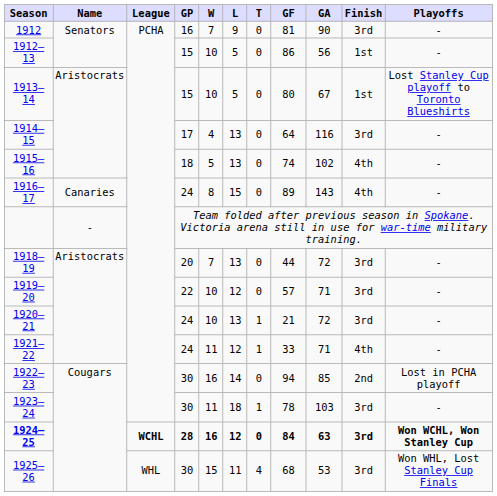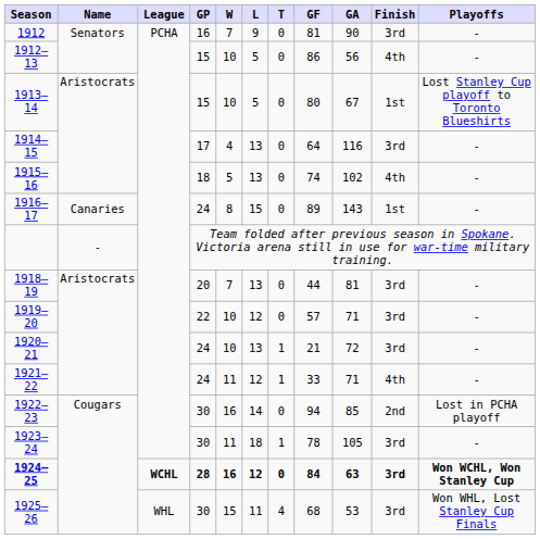 <table class="wikitable">
 <tr>
 <th style="background:#ddf; width:10%;">Season</th>
 <th style="background:#ddf; width:15%;">Name</th>
 <th style="background:#ddf; width:10%;">League</th>
 <th style="background:#ddf; width:5%;">GP</th>
 <th style="background:#ddf; width:5%;">W</th>
 <th style="background:#ddf; width:5%;">L</th>
 <th style="background:#ddf; width:5%;">T</th>
 <th style="background:#ddf; width:7.5%;">GF</th>
 <th style="background:#ddf; width:7.5%;">GA</th>
 <th style="background:#ddf; width:7.5%;">Finish</th>
 <th style="background:#ddf; width:22.5%;">Playoffs</th>
 </tr>
 <tr style="text-align:center;">
 <td><a href='#'>1912</a></td>
 <td style="vertical-align:top;" rowspan="2">Senators</td>
 <td style="vertical-align:top;" rowspan="13">PCHA</td>
 <td>16</td>
 <td>7</td>
 <td>9</td>
 <td>0</td>
 <td>81</td>
 <td>90</td>
 <td>3rd</td>
 <td>-</td>
 </tr>
 <tr style="text-align:center;">
 <td><a href='#'>1912–13</a></td>
 <td>15</td>
 <td>10</td>
 <td>5</td>
 <td>0</td>
 <td>86</td>
 <td>56</td>
-<td>1st</td>
+<td>4th</td>
 <td>-</td>
 </tr>
 <tr style="text-align:center;">
 <td><a href='#'>1913–14</a></td>
 <td style="vertical-align:top;" rowspan="3">Aristocrats</td>
 <td>15</td>
 <td>10</td>
 <td>5</td>
 <td>0</td>
 <td>80</td>
 <td>67</td>
 <td>1st</td>
 <td>Lost <a href='#'>Stanley Cup playoff</a> to <a href='#'>Toronto Blueshirts</a></td>
 </tr>
 <tr style="text-align:center;">
 <td><a href='#'>1914–15</a></td>
 <td>17</td>
 <td>4</td>
 <td>13</td>
 <td>0</td>
 <td>64</td>
 <td>116</td>
 <td>3rd</td>
 <td>-</td>
 </tr>
 <tr style="text-align:center;">
 <td><a href='#'>1915–16</a></td>
 <td>18</td>
 <td>5</td>
 <td>13</td>
 <td>0</td>
 <td>74</td>
 <td>102</td>
 <td>4th</td>
 <td>-</td>
 </tr>
 <tr style="text-align:center;">
 <td><a href='#'>1916–17</a></td>
 <td>Canaries</td>
 <td>24</td>
 <td>8</td>
 <td>15</td>
 <td>0</td>
 <td>89</td>
 <td>143</td>
-<td>4th</td>
+<td>1st</td>
 <td>-</td>
 </tr>
 <tr style="text-align:center;">
 <td></td>
 <td>-</td>
 <td colspan="9"><em>Team folded after previous season in <a href='#'>Spokane</a>.<br>Victoria arena still in use for <a href='#'>war-time</a> military training.</em></td>
 </tr>
 <tr style="text-align:center;">
 <td><a href='#'>1918–19</a></td>
 <td style="vertical-align:top;" rowspan="4">Aristocrats</td>
 <td>20</td>
 <td>7</td>
 <td>13</td>
 <td>0</td>
 <td>44</td>
-<td>72</td>
+<td>81</td>
 <td>3rd</td>
 <td>-</td>
 </tr>
 <tr style="text-align:center;">
 <td><a href='#'>1919–20</a></td>
 <td>22</td>
 <td>10</td>
 <td>12</td>
 <td>0</td>
 <td>57</td>
 <td>71</td>
 <td>3rd</td>
 <td>-</td>
 </tr>
 <tr style="text-align:center;">
 <td><a href='#'>1920–21</a></td>
 <td>24</td>
 <td>10</td>
 <td>13</td>
 <td>1</td>
 <td>21</td>
 <td>72</td>
 <td>3rd</td>
 <td>-</td>
 </tr>
 <tr style="text-align:center;">
 <td><a href='#'>1921–22</a></td>
 <td>24</td>
 <td>11</td>
 <td>12</td>
 <td>1</td>
 <td>33</td>
 <td>71</td>
 <td>4th</td>
 <td>-</td>
 </tr>
 <tr style="text-align:center;">
 <td><a href='#'>1922–23</a></td>
 <td rowspan="4" style="vertical-align:top;">Cougars</td>
 <td>30</td>
 <td>16</td>
 <td>14</td>
 <td>0</td>
 <td>94</td>
 <td>85</td>
 <td>2nd</td>
 <td>Lost in PCHA playoff</td>
 </tr>
 <tr style="text-align:center;">
 <td><a href='#'>1923–24</a></td>
 <td>30</td>
 <td>11</td>
 <td>18</td>
 <td>1</td>
 <td>78</td>
-<td>103</td>
+<td>105</td>
 <td>3rd</td>
 <td>-</td>
 </tr>
 <tr style="text-align:center; font-weight:bold;">
 <td><a href='#'>1924–25</a></td>
 <td>WCHL</td>
 <td>28</td>
 <td>16</td>
 <td>12</td>
 <td>0</td>
 <td>84</td>
 <td>63</td>
 <td>3rd</td>
 <td>Won WCHL, Won Stanley Cup</td>
 </tr>
 <tr style="text-align:center;">
 <td><a href='#'>1925–26</a></td>
 <td>WHL</td>
 <td>30</td>
 <td>15</td>
 <td>11</td>
 <td>4</td>
 <td>68</td>
 <td>53</td>
 <td>3rd</td>
 <td>Won WHL, Lost <a href='#'>Stanley Cup Finals</a></td>
 </tr>
 </table>
